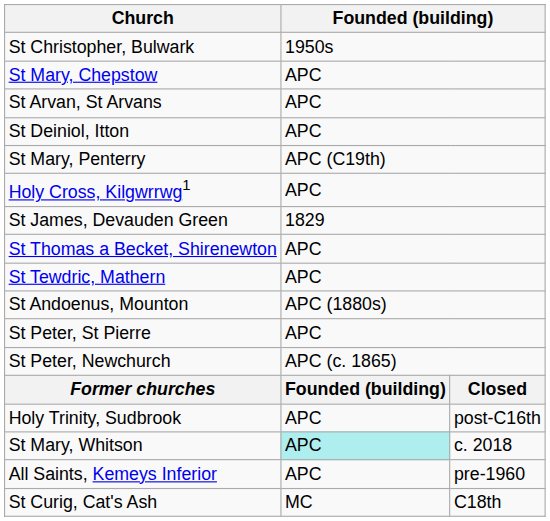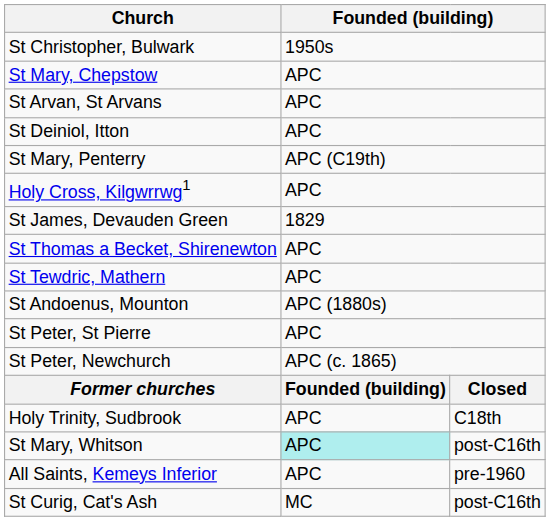 <table class="wikitable">
 <tr>
 <th>Church</th>
 <th colspan="2">Founded (building)</th>
 </tr>
 <tr>
 <td>St Christopher, Bulwark</td>
 <td colspan="2">1950s</td>
 </tr>
 <tr>
 <td><a href='#'>St Mary, Chepstow</a></td>
 <td colspan="2">APC</td>
 </tr>
 <tr>
 <td>St Arvan, St Arvans</td>
 <td colspan="2">APC</td>
 </tr>
 <tr>
 <td>St Deiniol, Itton</td>
 <td colspan="2">APC</td>
 </tr>
 <tr>
 <td>St Mary, Penterry</td>
 <td colspan="2">APC (C19th)</td>
 </tr>
 <tr>
 <td><a href='#'>Holy Cross, Kilgwrrwg</a><sup>1</sup></td>
 <td colspan="2">APC</td>
 </tr>
 <tr>
 <td>St James, Devauden Green</td>
 <td colspan="2">1829</td>
 </tr>
 <tr>
 <td><a href='#'>St Thomas a Becket, Shirenewton</a></td>
 <td colspan="2">APC</td>
 </tr>
 <tr>
 <td><a href='#'>St Tewdric, Mathern</a></td>
 <td colspan="2">APC</td>
 </tr>
 <tr>
 <td>St Andoenus, Mounton</td>
 <td colspan="2">APC (1880s)</td>
 </tr>
 <tr>
 <td>St Peter, St Pierre</td>
 <td colspan="2">APC</td>
 </tr>
 <tr>
 <td>St Peter, Newchurch</td>
 <td colspan="2">APC (c. 1865)</td>
 </tr>
 <tr>
 <th><em>Former churches</em></th>
 <th>Founded (building)</th>
 <th>Closed</th>
 </tr>
 <tr>
 <td>Holy Trinity, Sudbrook</td>
 <td>APC</td>
-<td>post-C16th</td>
+<td>C18th</td>
 </tr>
 <tr>
 <td>St Mary, Whitson</td>
 <td style="background: paleturquoise;">APC</td>
-<td>c. 2018</td>
+<td>post-C16th</td>
 </tr>
 <tr>
 <td>All Saints, <a href='#'>Kemeys Inferior</a></td>
 <td>APC</td>
 <td>pre-1960</td>
 </tr>
 <tr>
 <td>St Curig, Cat's Ash</td>
 <td>MC</td>
-<td>C18th</td>
+<td>post-C16th</td>
 </tr>
 </table>
